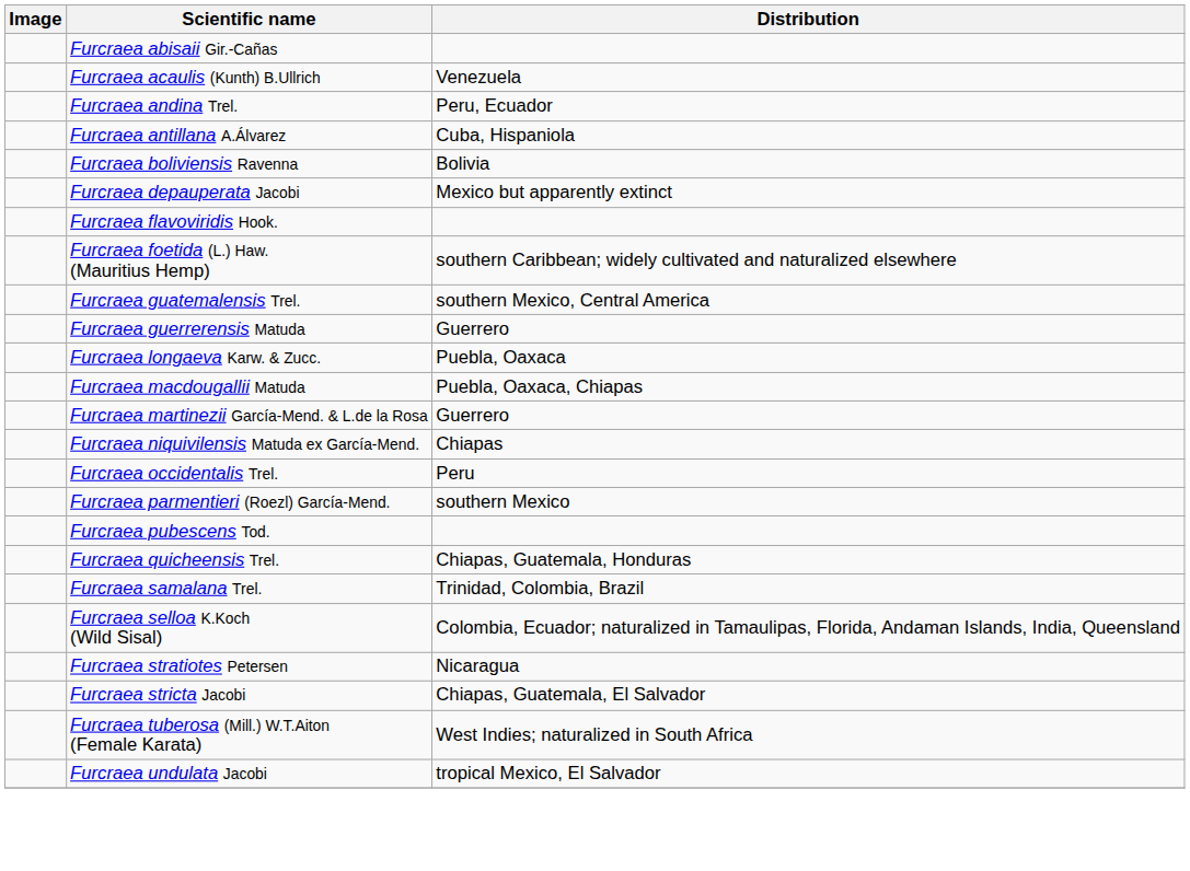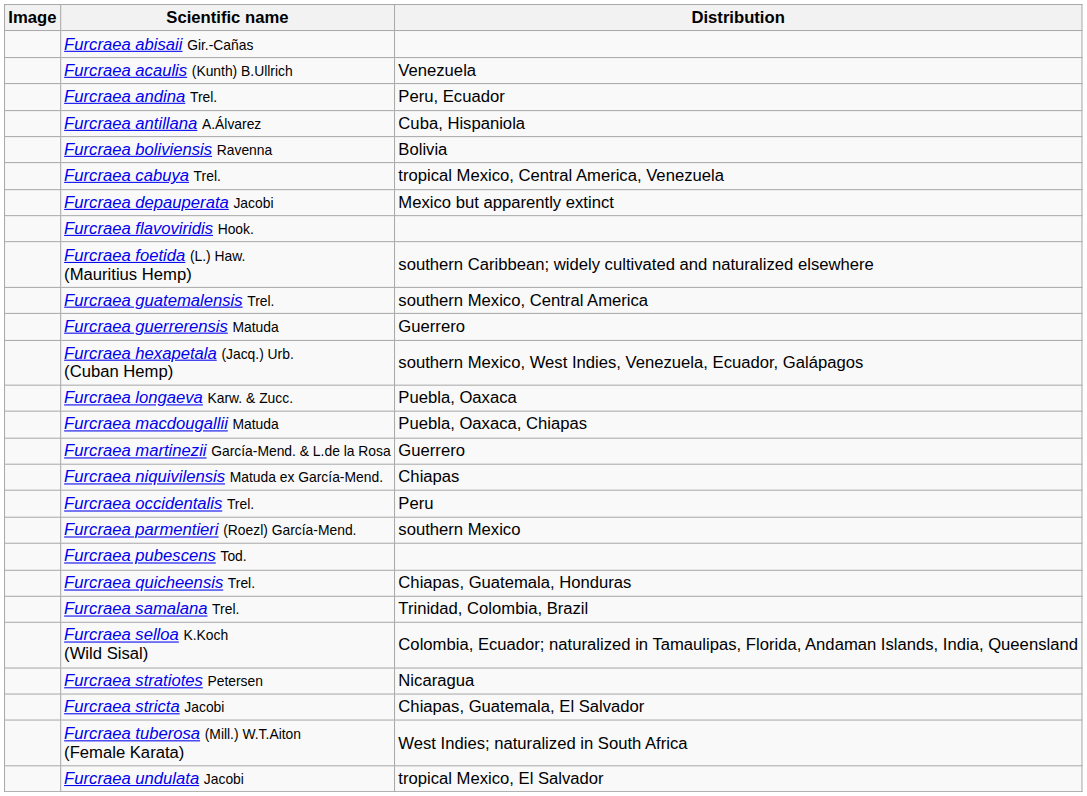 <table class="wikitable">
 <tr>
 <th>Image</th>
 <th>Scientific name</th>
 <th>Distribution</th>
 </tr>
 <tr>
 <td></td>
 <td><em><a href='#'>Furcraea abisaii</a></em> <small>Gir.-Cañas</small></td>
 <td></td>
 </tr>
 <tr>
 <td></td>
 <td><em><a href='#'>Furcraea acaulis</a></em> <small>(Kunth) B.Ullrich</small></td>
 <td>Venezuela</td>
 </tr>
 <tr>
 <td></td>
 <td><em><a href='#'>Furcraea andina</a></em> <small>Trel.</small></td>
 <td>Peru, Ecuador</td>
 </tr>
 <tr>
 <td></td>
 <td><em><a href='#'>Furcraea antillana</a></em> <small>A.Álvarez</small></td>
 <td>Cuba, Hispaniola</td>
 </tr>
 <tr>
 <td></td>
 <td><em><a href='#'>Furcraea boliviensis</a></em> <small>Ravenna</small></td>
 <td>Bolivia</td>
 </tr>
 <tr>
 <td></td>
+<td><em><a href='#'>Furcraea cabuya</a></em>  <small>Trel.</small></td>
+<td>tropical Mexico, Central America, Venezuela</td>
+</tr>
+<tr>
+<td></td>
 <td><em><a href='#'>Furcraea depauperata</a></em> <small>Jacobi</small></td>
 <td>Mexico but apparently extinct</td>
 </tr>
 <tr>
 <td></td>
 <td><em><a href='#'>Furcraea flavoviridis</a></em> <small>Hook.</small></td>
 <td></td>
 </tr>
 <tr>
 <td></td>
 <td><em><a href='#'>Furcraea foetida</a></em> <small>(L.) Haw.</small><br>(Mauritius Hemp)</td>
 <td>southern Caribbean; widely cultivated and naturalized elsewhere</td>
 </tr>
 <tr>
 <td></td>
 <td><em><a href='#'>Furcraea guatemalensis</a></em> <small>Trel.</small></td>
 <td>southern Mexico, Central America</td>
 </tr>
 <tr>
 <td></td>
 <td><em><a href='#'>Furcraea guerrerensis</a></em> <small>Matuda</small></td>
 <td>Guerrero</td>
+</tr>
+<tr>
+<td></td>
+<td><em><a href='#'>Furcraea hexapetala</a></em>  <small>(Jacq.) Urb.</small><br>(Cuban Hemp)</td>
+<td>southern Mexico, West Indies, Venezuela, Ecuador, Galápagos</td>
 </tr>
 <tr>
 <td></td>
 <td><em><a href='#'>Furcraea longaeva</a></em> <small>Karw. & Zucc.</small></td>
 <td>Puebla, Oaxaca</td>
 </tr>
 <tr>
 <td></td>
 <td><em><a href='#'>Furcraea macdougallii</a></em> <small>Matuda</small></td>
 <td>Puebla, Oaxaca, Chiapas</td>
 </tr>
 <tr>
 <td></td>
 <td><em><a href='#'>Furcraea martinezii</a></em> <small>García-Mend. & L.de la Rosa</small></td>
 <td>Guerrero</td>
 </tr>
 <tr>
 <td></td>
 <td><em><a href='#'>Furcraea niquivilensis</a></em> <small>Matuda ex García-Mend.</small></td>
 <td>Chiapas</td>
 </tr>
 <tr>
 <td></td>
 <td><em><a href='#'>Furcraea occidentalis</a></em> <small>Trel.</small></td>
 <td>Peru</td>
 </tr>
 <tr>
 <td></td>
 <td><em><a href='#'>Furcraea parmentieri</a></em> <small>(Roezl) García-Mend.</small></td>
 <td>southern Mexico</td>
 </tr>
 <tr>
 <td></td>
 <td><em><a href='#'>Furcraea pubescens</a></em> <small>Tod.</small></td>
 <td></td>
 </tr>
 <tr>
 <td></td>
 <td><em><a href='#'>Furcraea quicheensis</a></em> <small>Trel.</small></td>
 <td>Chiapas, Guatemala, Honduras</td>
 </tr>
 <tr>
 <td></td>
 <td><em><a href='#'>Furcraea samalana</a></em> <small>Trel.</small></td>
 <td>Trinidad, Colombia, Brazil</td>
 </tr>
 <tr>
 <td></td>
 <td><em><a href='#'>Furcraea selloa</a></em> <small>K.Koch</small><br>(Wild Sisal)</td>
 <td>Colombia, Ecuador; naturalized in Tamaulipas, Florida, Andaman Islands, India, Queensland</td>
 </tr>
 <tr>
 <td></td>
 <td><em><a href='#'>Furcraea stratiotes</a></em> <small>Petersen</small></td>
 <td>Nicaragua</td>
 </tr>
 <tr>
 <td></td>
 <td><em><a href='#'>Furcraea stricta</a></em> <small>Jacobi</small></td>
 <td>Chiapas, Guatemala, El Salvador</td>
 </tr>
 <tr>
 <td></td>
 <td><em><a href='#'>Furcraea tuberosa</a></em> <small>(Mill.) W.T.Aiton</small><br>(Female Karata)</td>
 <td>West Indies; naturalized in South Africa</td>
 </tr>
 <tr>
 <td></td>
 <td><em><a href='#'>Furcraea undulata</a></em> <small>Jacobi</small></td>
 <td>tropical Mexico, El Salvador</td>
 </tr>
 <tr>
 </tr>
 </table>
